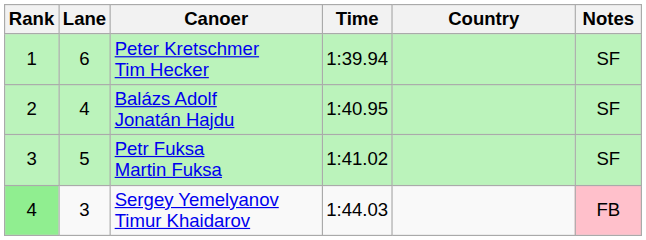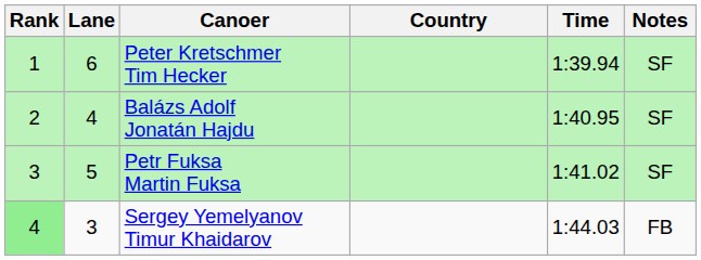 <table class="wikitable" style="text-align:center;">
 <tr>
 <th width=30>Rank</th>
 <th width=30>Lane</th>
 <th width=175>Canoer</th>
+<th width=150>Country</th>
 <th width=30>Time</th>
-<th width=150>Country</th>
 <th width=50>Notes</th>
 </tr>
 <tr bgcolor=bbf3bb>
 <td>1</td>
 <td>6</td>
 <td align=left><a href='#'>Peter Kretschmer</a><br><a href='#'>Tim Hecker</a></td>
+<td align=left></td>
 <td>1:39.94</td>
-<td align=left></td>
 <td>SF</td>
 </tr>
 <tr bgcolor=bbf3bb>
 <td>2</td>
 <td>4</td>
 <td align=left><a href='#'>Balázs Adolf</a><br><a href='#'>Jonatán Hajdu</a></td>
+<td align=left></td>
 <td>1:40.95</td>
-<td align=left></td>
 <td>SF</td>
 </tr>
 <tr bgcolor=bbf3bb>
 <td>3</td>
 <td>5</td>
 <td align=left><a href='#'>Petr Fuksa</a><br><a href='#'>Martin Fuksa</a></td>
+<td align=left></td>
 <td>1:41.02</td>
-<td align=left></td>
 <td>SF</td>
 </tr>
 <tr>
 <td style="background: lightgreen;">4</td>
 <td>3</td>
 <td align=left><a href='#'>Sergey Yemelyanov</a><br><a href='#'>Timur Khaidarov</a></td>
+<td align=left></td>
 <td>1:44.03</td>
-<td align=left></td>
-<td style="background: pink;">FB</td>
+<td>FB</td>
 </tr>
 </table>
